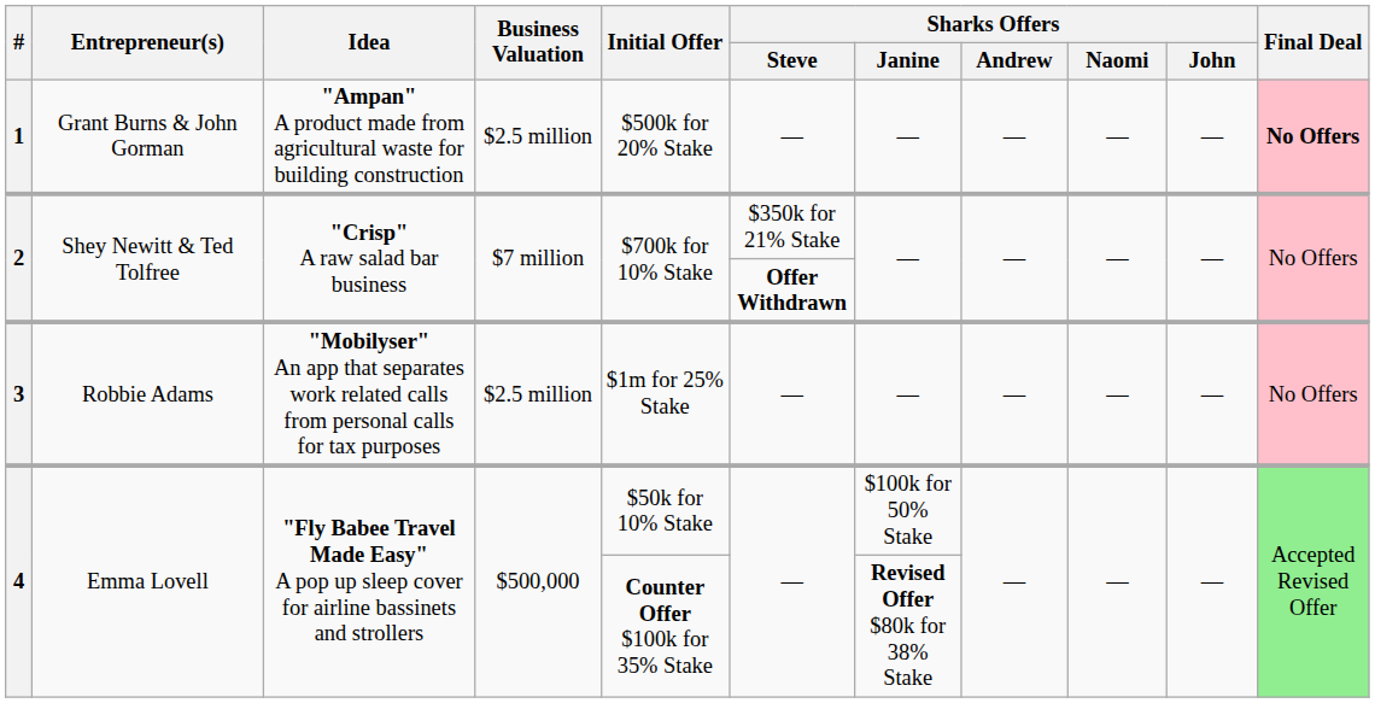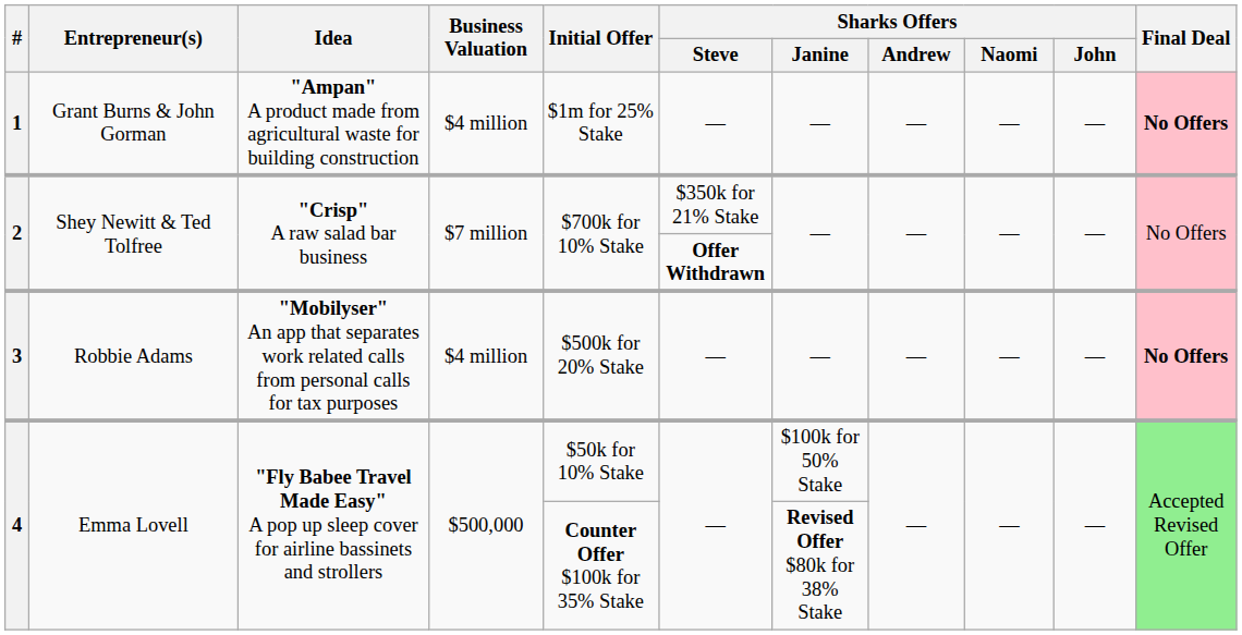 <table class="wikitable plainrowheaders" style="font-size:90%; text-align:center; width: 100%; margin-left: auto; margin-right: auto;">
 <tr>
 <th scope="col" bgcolor="lightgrey" rowspan="2" width="15" align="center">#</th>
 <th scope="col" bgcolor="lightgrey" rowspan="2" width="200" align="center">Entrepreneur(s)</th>
 <th scope="col" bgcolor="lightgrey" rowspan="2" width="200" align="center">Idea</th>
 <th scope="col" bgcolor="lightgrey" rowspan="2" width="95" align="center">Business Valuation</th>
 <th scope="col" bgcolor="lightgrey" rowspan="2" width="110" align="center">Initial Offer</th>
 <th scope="col" bgcolor="lightgrey" colspan="5">Sharks Offers</th>
 <th scope="col" bgcolor="lightgrey" rowspan="2" width="80" align="center">Final Deal</th>
 </tr>
 <tr>
 <th width="80" align="center"><strong>Steve</strong></th>
 <th width="80" align="center"><strong>Janine</strong></th>
 <th width="80" align="center"><strong>Andrew</strong></th>
 <th width="80" align="center"><strong>Naomi</strong></th>
 <th width="80" align="center"><strong>John</strong></th>
 </tr>
 <tr>
 <th>1</th>
 <td>Grant Burns & John Gorman</td>
 <td><strong>"Ampan"</strong><br> A product made from agricultural waste for building construction</td>
-<td>$2.5 million</td>
-<td>$500k for 20% Stake</td>
+<td>$4 million</td>
+<td>$1m for 25% Stake</td>
 <td>—</td>
 <td>—</td>
 <td>—</td>
 <td>—</td>
 <td>—</td>
 <td bgcolor="pink"><strong>No Offers</strong></td>
 </tr>
 <tr>
 </tr>
 <tr style="border-top:3px solid #aaa;">
 <th rowspan="2">2</th>
 <td rowspan="2">Shey Newitt & Ted Tolfree</td>
 <td rowspan="2"><strong>"Crisp"</strong><br> A raw salad bar business</td>
 <td rowspan="2">$7 million</td>
 <td rowspan="2">$700k for 10% Stake</td>
 <td>$350k for 21% Stake</td>
 <td rowspan="2">—</td>
 <td rowspan="2">—</td>
 <td rowspan="2">—</td>
 <td rowspan="2">—</td>
 <td rowspan="2" bgcolor="pink">No Offers</td>
 </tr>
 <tr>
 <td><strong>Offer Withdrawn</strong></td>
 </tr>
 <tr>
 </tr>
 <tr style="border-top:3px solid #aaa;">
 <th>3</th>
 <td>Robbie Adams</td>
 <td><strong>"Mobilyser"</strong><br> An app that separates work related calls from personal calls for tax purposes</td>
-<td>$2.5 million</td>
-<td>$1m for 25% Stake</td>
+<td>$4 million</td>
+<td>$500k for 20% Stake</td>
 <td>—</td>
 <td>—</td>
 <td>—</td>
 <td>—</td>
 <td>—</td>
-<td bgcolor="pink">No Offers</td>
+<td bgcolor="pink"><strong>No Offers</strong></td>
 </tr>
 <tr>
 </tr>
 <tr style="border-top:3px solid #aaa;">
 <th rowspan="2">4</th>
 <td rowspan="2">Emma Lovell</td>
 <td rowspan="2"><strong>"Fly Babee Travel Made Easy"</strong><br> A pop up sleep cover for airline bassinets and strollers</td>
 <td rowspan="2">$500,000</td>
 <td>$50k for 10% Stake</td>
 <td rowspan="2">—</td>
 <td>$100k for 50% Stake</td>
 <td rowspan="2">—</td>
 <td rowspan="2">—</td>
 <td rowspan="2">—</td>
 <td rowspan="2" bgcolor="lightgreen">Accepted Revised Offer</td>
 </tr>
 <tr>
 <td><strong>Counter Offer</strong><br> $100k for 35% Stake</td>
 <td><strong>Revised Offer</strong><br> $80k for 38% Stake</td>
 </tr>
 </table>
